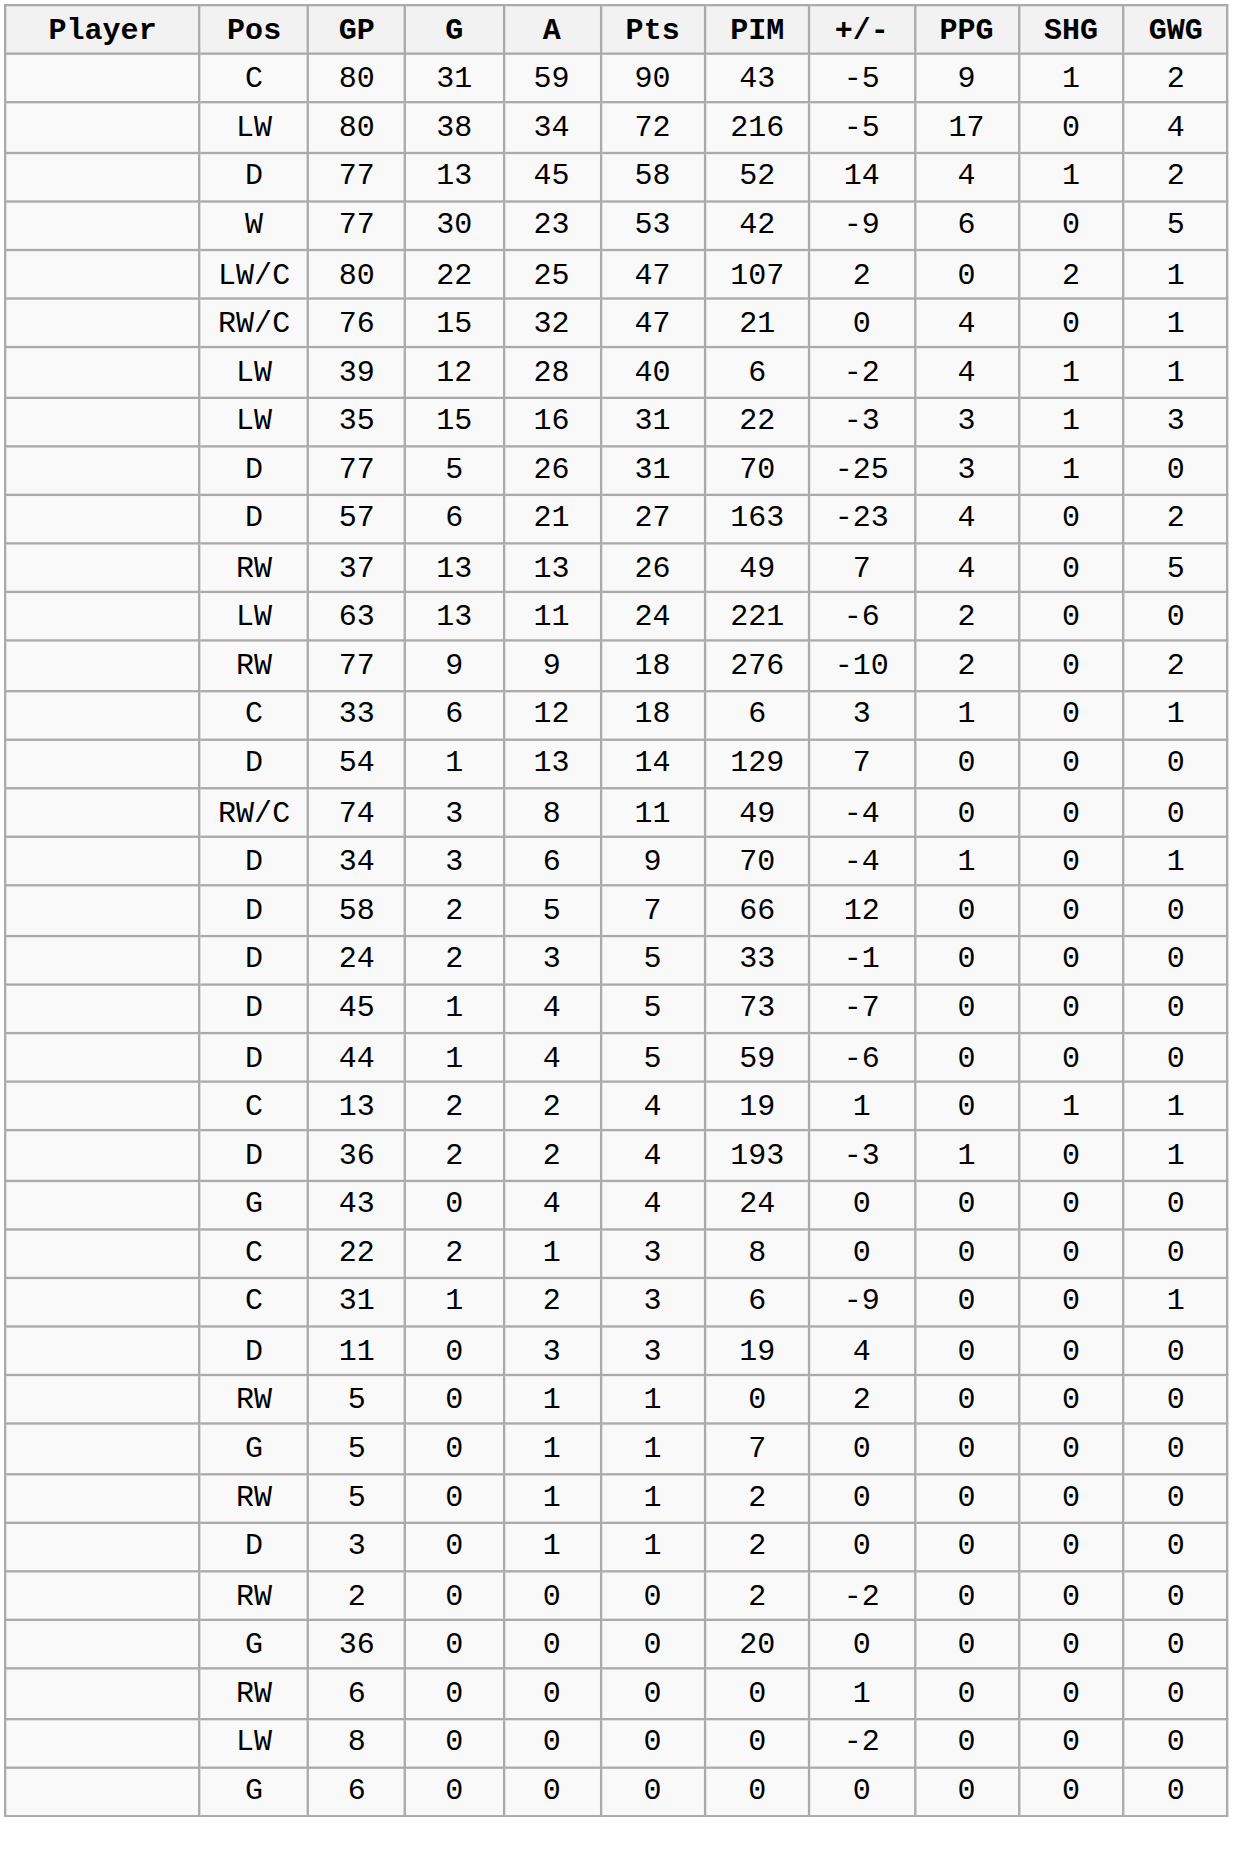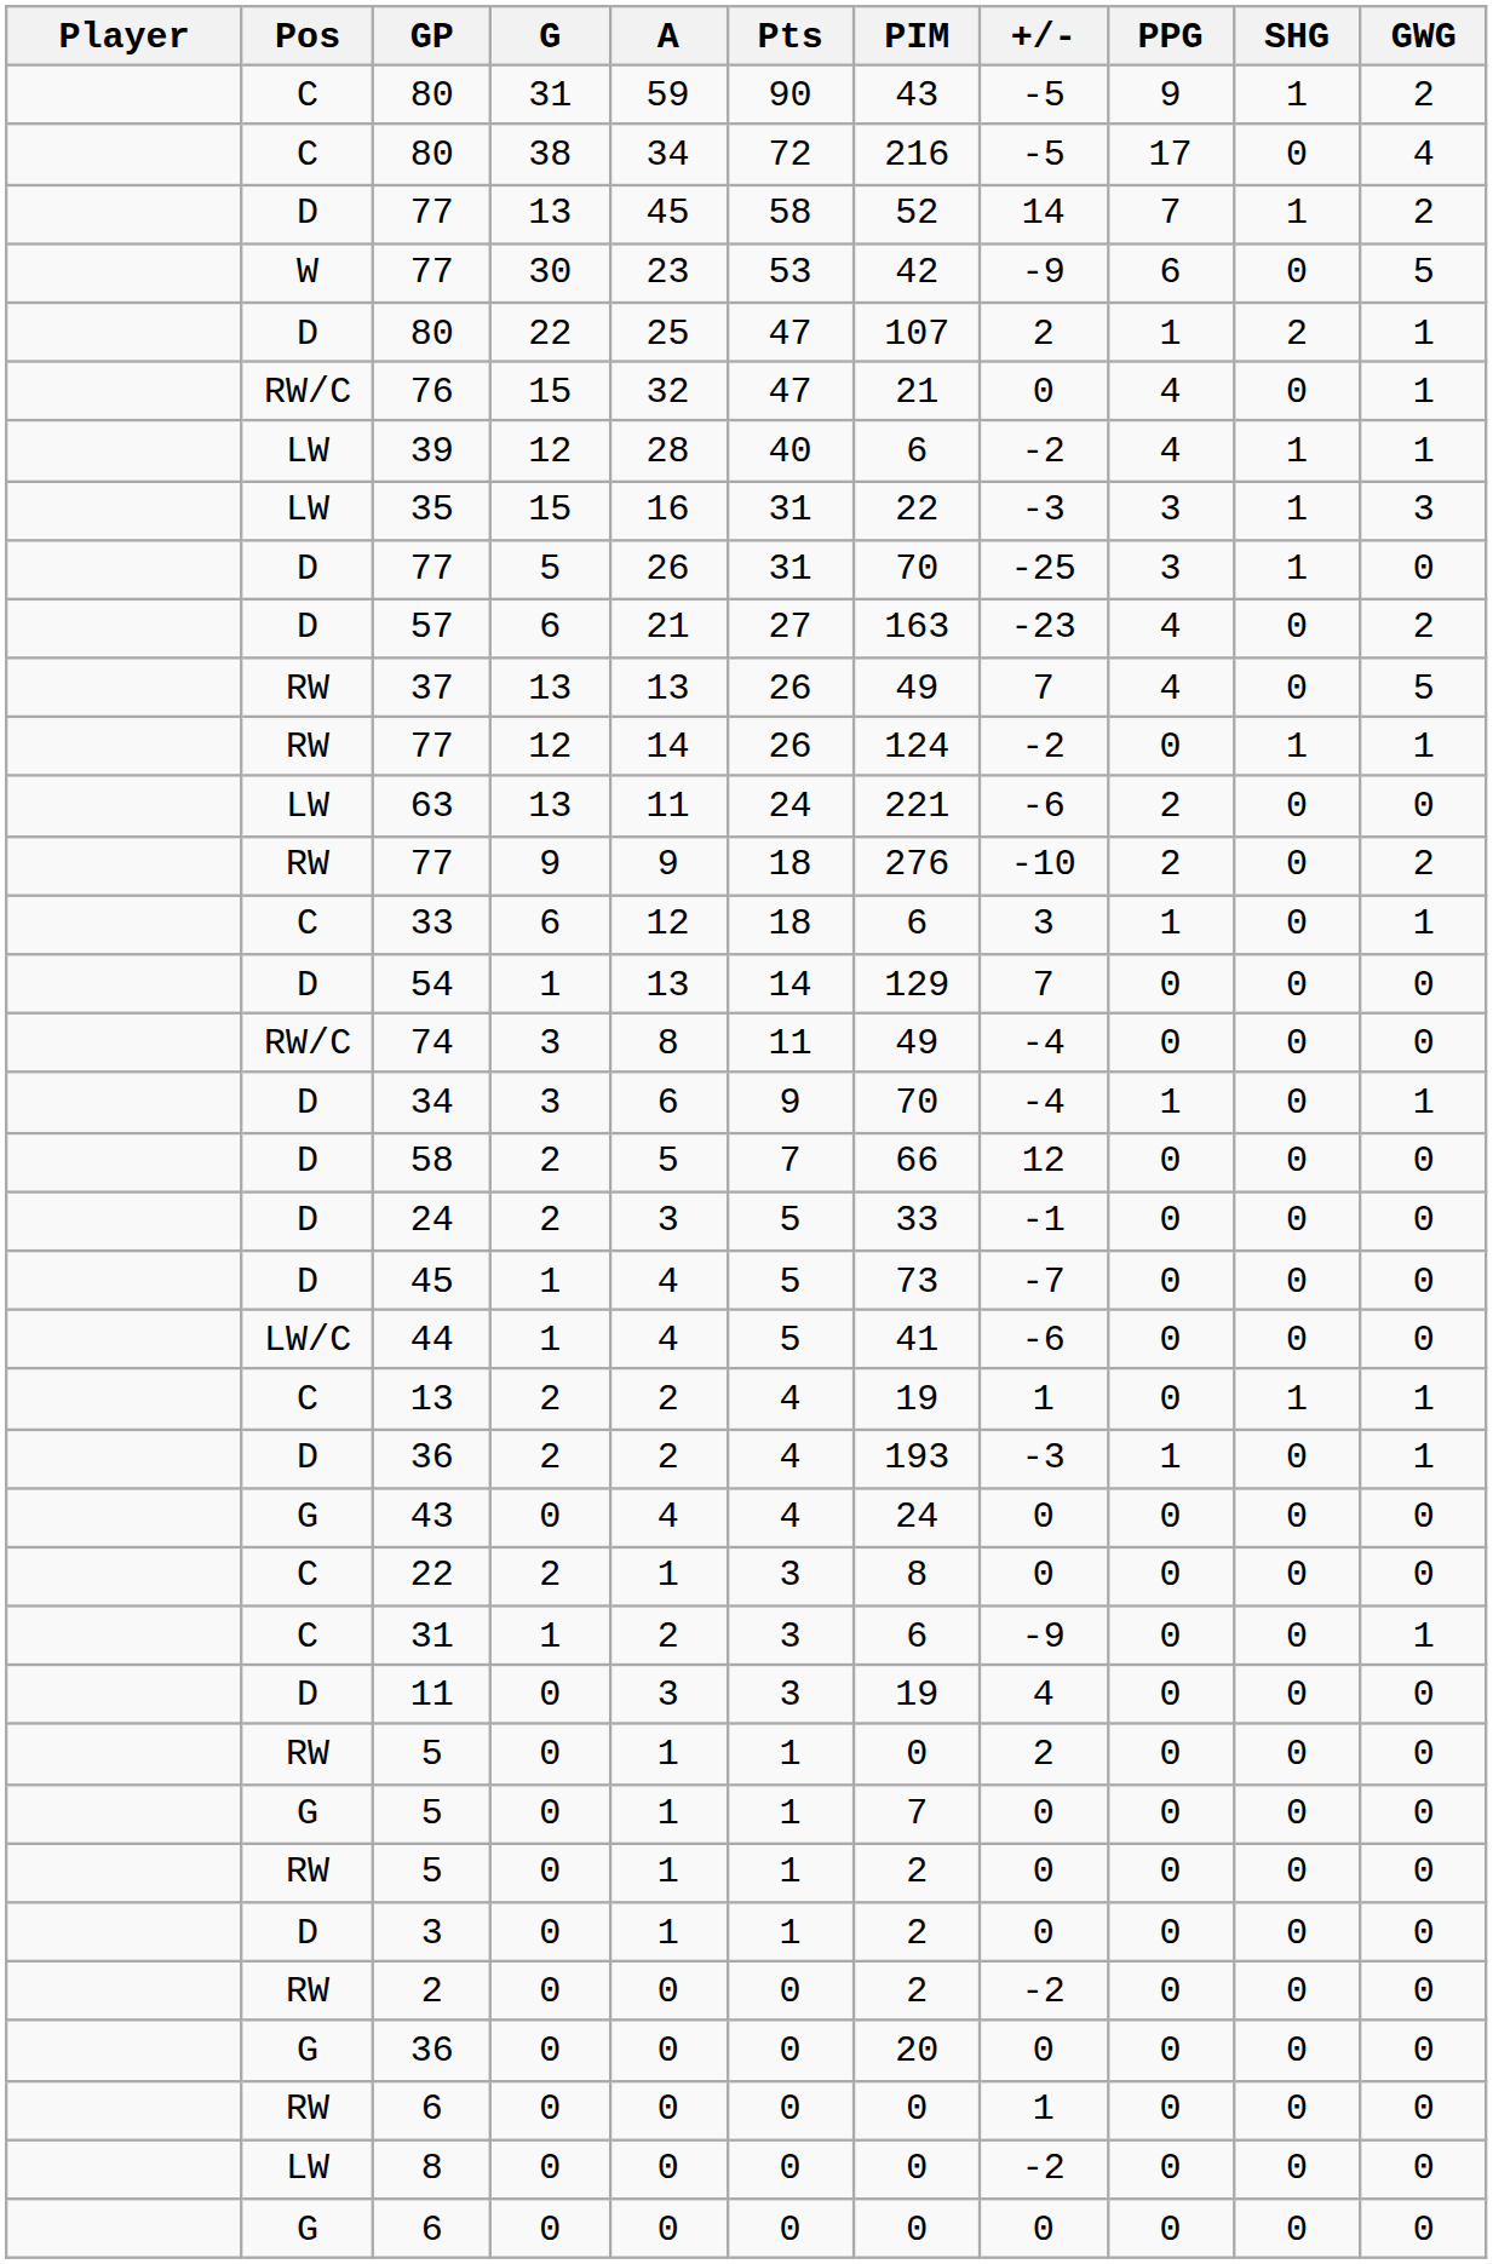 <table class="wikitable sortable" width="60%">
 <tr ALIGN="center">
 <th bgcolor="#DDDDFF" width="10%">Player</th>
 <th bgcolor="#DDDDFF" width="3%" title="Position">Pos</th>
 <th bgcolor="#DDDDFF" width="5%" title="Games played">GP</th>
 <th bgcolor="#DDDDFF" width="5%" title="Goals">G</th>
 <th bgcolor="#DDDDFF" width="5%" title="Assists">A</th>
 <th bgcolor="#DDDDFF" width="5%" title="Points">Pts</th>
 <th bgcolor="#DDDDFF" width="5%" title="Penalties in Minutes">PIM</th>
 <th bgcolor="#DDDDFF" width="5%" title="Plus/minus">+/-</th>
 <th bgcolor="#DDDDFF" width="5%" title="Power Play Goals">PPG</th>
 <th bgcolor="#DDDDFF" width="5%" title="Short-handed Goals">SHG</th>
 <th bgcolor="#DDDDFF" width="5%" title="Game-winning Goals">GWG</th>
 </tr>
 <tr align="center">
 <td align="right"></td>
 <td>C</td>
 <td>80</td>
 <td>31</td>
 <td>59</td>
 <td>90</td>
 <td>43</td>
 <td>-5</td>
 <td>9</td>
 <td>1</td>
 <td>2</td>
 </tr>
 <tr align="center">
 <td align="right"></td>
-<td>LW</td>
+<td>C</td>
 <td>80</td>
 <td>38</td>
 <td>34</td>
 <td>72</td>
 <td>216</td>
 <td>-5</td>
 <td>17</td>
 <td>0</td>
 <td>4</td>
 </tr>
 <tr align="center">
 <td align="right"></td>
 <td>D</td>
 <td>77</td>
 <td>13</td>
 <td>45</td>
 <td>58</td>
 <td>52</td>
 <td>14</td>
-<td>4</td>
+<td>7</td>
 <td>1</td>
 <td>2</td>
 </tr>
 <tr align="center">
 <td align="right"></td>
 <td>W</td>
 <td>77</td>
 <td>30</td>
 <td>23</td>
 <td>53</td>
 <td>42</td>
 <td>-9</td>
 <td>6</td>
 <td>0</td>
 <td>5</td>
 </tr>
 <tr align="center">
 <td align="right"></td>
-<td>LW/C</td>
+<td>D</td>
 <td>80</td>
 <td>22</td>
 <td>25</td>
 <td>47</td>
 <td>107</td>
 <td>2</td>
-<td>0</td>
+<td>1</td>
 <td>2</td>
 <td>1</td>
 </tr>
 <tr align="center">
 <td align="right"></td>
 <td>RW/C</td>
 <td>76</td>
 <td>15</td>
 <td>32</td>
 <td>47</td>
 <td>21</td>
 <td>0</td>
 <td>4</td>
 <td>0</td>
 <td>1</td>
 </tr>
 <tr align="center">
 <td align="right"></td>
 <td>LW</td>
 <td>39</td>
 <td>12</td>
 <td>28</td>
 <td>40</td>
 <td>6</td>
 <td>-2</td>
 <td>4</td>
 <td>1</td>
 <td>1</td>
 </tr>
 <tr align="center">
 <td align="right"></td>
 <td>LW</td>
 <td>35</td>
 <td>15</td>
 <td>16</td>
 <td>31</td>
 <td>22</td>
 <td>-3</td>
 <td>3</td>
 <td>1</td>
 <td>3</td>
 </tr>
 <tr align="center">
 <td align="right"></td>
 <td>D</td>
 <td>77</td>
 <td>5</td>
 <td>26</td>
 <td>31</td>
 <td>70</td>
 <td>-25</td>
 <td>3</td>
 <td>1</td>
 <td>0</td>
 </tr>
 <tr align="center">
 <td align="right"></td>
 <td>D</td>
 <td>57</td>
 <td>6</td>
 <td>21</td>
 <td>27</td>
 <td>163</td>
 <td>-23</td>
 <td>4</td>
 <td>0</td>
 <td>2</td>
 </tr>
 <tr align="center">
 <td align="right"></td>
 <td>RW</td>
 <td>37</td>
 <td>13</td>
 <td>13</td>
 <td>26</td>
 <td>49</td>
 <td>7</td>
 <td>4</td>
 <td>0</td>
 <td>5</td>
+</tr>
+<tr align="center">
+<td align="right"></td>
+<td>RW</td>
+<td>77</td>
+<td>12</td>
+<td>14</td>
+<td>26</td>
+<td>124</td>
+<td>-2</td>
+<td>0</td>
+<td>1</td>
+<td>1</td>
 </tr>
 <tr align="center">
 <td align="right"></td>
 <td>LW</td>
 <td>63</td>
 <td>13</td>
 <td>11</td>
 <td>24</td>
 <td>221</td>
 <td>-6</td>
 <td>2</td>
 <td>0</td>
 <td>0</td>
 </tr>
 <tr align="center">
 <td align="right"></td>
 <td>RW</td>
 <td>77</td>
 <td>9</td>
 <td>9</td>
 <td>18</td>
 <td>276</td>
 <td>-10</td>
 <td>2</td>
 <td>0</td>
 <td>2</td>
 </tr>
 <tr align="center">
 <td align="right"></td>
 <td>C</td>
 <td>33</td>
 <td>6</td>
 <td>12</td>
 <td>18</td>
 <td>6</td>
 <td>3</td>
 <td>1</td>
 <td>0</td>
 <td>1</td>
 </tr>
 <tr align="center">
 <td align="right"></td>
 <td>D</td>
 <td>54</td>
 <td>1</td>
 <td>13</td>
 <td>14</td>
 <td>129</td>
 <td>7</td>
 <td>0</td>
 <td>0</td>
 <td>0</td>
 </tr>
 <tr align="center">
 <td align="right"></td>
 <td>RW/C</td>
 <td>74</td>
 <td>3</td>
 <td>8</td>
 <td>11</td>
 <td>49</td>
 <td>-4</td>
 <td>0</td>
 <td>0</td>
 <td>0</td>
 </tr>
 <tr align="center">
 <td align="right"></td>
 <td>D</td>
 <td>34</td>
 <td>3</td>
 <td>6</td>
 <td>9</td>
 <td>70</td>
 <td>-4</td>
 <td>1</td>
 <td>0</td>
 <td>1</td>
 </tr>
 <tr align="center">
 <td align="right"></td>
 <td>D</td>
 <td>58</td>
 <td>2</td>
 <td>5</td>
 <td>7</td>
 <td>66</td>
 <td>12</td>
 <td>0</td>
 <td>0</td>
 <td>0</td>
 </tr>
 <tr align="center">
 <td align="right"></td>
 <td>D</td>
 <td>24</td>
 <td>2</td>
 <td>3</td>
 <td>5</td>
 <td>33</td>
 <td>-1</td>
 <td>0</td>
 <td>0</td>
 <td>0</td>
 </tr>
 <tr align="center">
 <td align="right"></td>
 <td>D</td>
 <td>45</td>
 <td>1</td>
 <td>4</td>
 <td>5</td>
 <td>73</td>
 <td>-7</td>
 <td>0</td>
 <td>0</td>
 <td>0</td>
 </tr>
 <tr align="center">
 <td align="right"></td>
-<td>D</td>
+<td>LW/C</td>
 <td>44</td>
 <td>1</td>
 <td>4</td>
 <td>5</td>
-<td>59</td>
+<td>41</td>
 <td>-6</td>
 <td>0</td>
 <td>0</td>
 <td>0</td>
 </tr>
 <tr align="center">
 <td align="right"></td>
 <td>C</td>
 <td>13</td>
 <td>2</td>
 <td>2</td>
 <td>4</td>
 <td>19</td>
 <td>1</td>
 <td>0</td>
 <td>1</td>
 <td>1</td>
 </tr>
 <tr align="center">
 <td align="right"></td>
 <td>D</td>
 <td>36</td>
 <td>2</td>
 <td>2</td>
 <td>4</td>
 <td>193</td>
 <td>-3</td>
 <td>1</td>
 <td>0</td>
 <td>1</td>
 </tr>
 <tr align="center">
 <td align="right"></td>
 <td>G</td>
 <td>43</td>
 <td>0</td>
 <td>4</td>
 <td>4</td>
 <td>24</td>
 <td>0</td>
 <td>0</td>
 <td>0</td>
 <td>0</td>
 </tr>
 <tr align="center">
 <td align="right"></td>
 <td>C</td>
 <td>22</td>
 <td>2</td>
 <td>1</td>
 <td>3</td>
 <td>8</td>
 <td>0</td>
 <td>0</td>
 <td>0</td>
 <td>0</td>
 </tr>
 <tr align="center">
 <td align="right"></td>
 <td>C</td>
 <td>31</td>
 <td>1</td>
 <td>2</td>
 <td>3</td>
 <td>6</td>
 <td>-9</td>
 <td>0</td>
 <td>0</td>
 <td>1</td>
 </tr>
 <tr align="center">
 <td align="right"></td>
 <td>D</td>
 <td>11</td>
 <td>0</td>
 <td>3</td>
 <td>3</td>
 <td>19</td>
 <td>4</td>
 <td>0</td>
 <td>0</td>
 <td>0</td>
 </tr>
 <tr align="center">
 <td align="right"></td>
 <td>RW</td>
 <td>5</td>
 <td>0</td>
 <td>1</td>
 <td>1</td>
 <td>0</td>
 <td>2</td>
 <td>0</td>
 <td>0</td>
 <td>0</td>
 </tr>
 <tr align="center">
 <td align="right"></td>
 <td>G</td>
 <td>5</td>
 <td>0</td>
 <td>1</td>
 <td>1</td>
 <td>7</td>
 <td>0</td>
 <td>0</td>
 <td>0</td>
 <td>0</td>
 </tr>
 <tr align="center">
 <td align="right"></td>
 <td>RW</td>
 <td>5</td>
 <td>0</td>
 <td>1</td>
 <td>1</td>
 <td>2</td>
 <td>0</td>
 <td>0</td>
 <td>0</td>
 <td>0</td>
 </tr>
 <tr align="center">
 <td align="right"></td>
 <td>D</td>
 <td>3</td>
 <td>0</td>
 <td>1</td>
 <td>1</td>
 <td>2</td>
 <td>0</td>
 <td>0</td>
 <td>0</td>
 <td>0</td>
 </tr>
 <tr align="center">
 <td align="right"></td>
 <td>RW</td>
 <td>2</td>
 <td>0</td>
 <td>0</td>
 <td>0</td>
 <td>2</td>
 <td>-2</td>
 <td>0</td>
 <td>0</td>
 <td>0</td>
 </tr>
 <tr align="center">
 <td align="right"></td>
 <td>G</td>
 <td>36</td>
 <td>0</td>
 <td>0</td>
 <td>0</td>
 <td>20</td>
 <td>0</td>
 <td>0</td>
 <td>0</td>
 <td>0</td>
 </tr>
 <tr align="center">
 <td align="right"></td>
 <td>RW</td>
 <td>6</td>
 <td>0</td>
 <td>0</td>
 <td>0</td>
 <td>0</td>
 <td>1</td>
 <td>0</td>
 <td>0</td>
 <td>0</td>
 </tr>
 <tr align="center">
 <td align="right"></td>
 <td>LW</td>
 <td>8</td>
 <td>0</td>
 <td>0</td>
 <td>0</td>
 <td>0</td>
 <td>-2</td>
 <td>0</td>
 <td>0</td>
 <td>0</td>
 </tr>
 <tr align="center">
 <td align="right"></td>
 <td>G</td>
 <td>6</td>
 <td>0</td>
 <td>0</td>
 <td>0</td>
 <td>0</td>
 <td>0</td>
 <td>0</td>
 <td>0</td>
 <td>0</td>
 </tr>
 </table>
